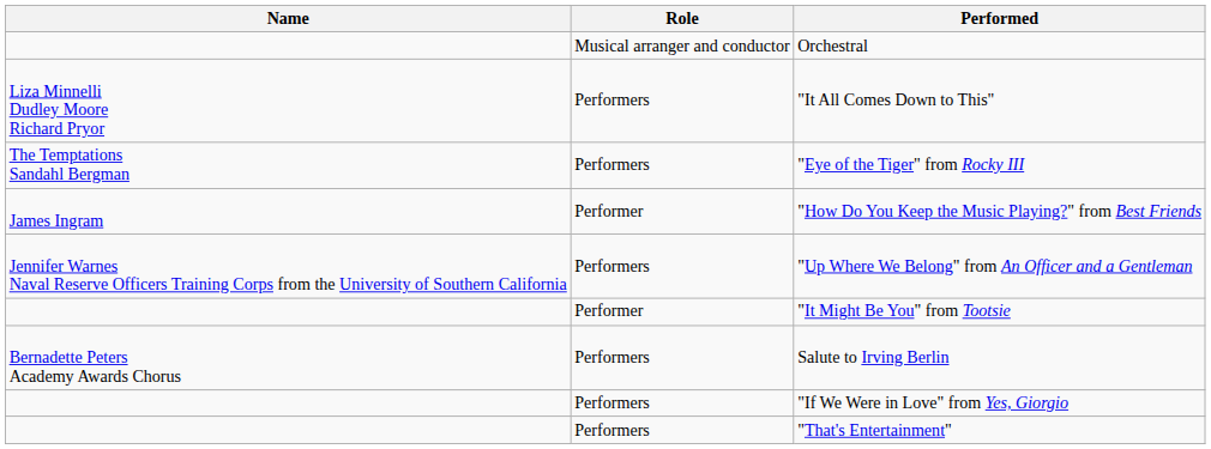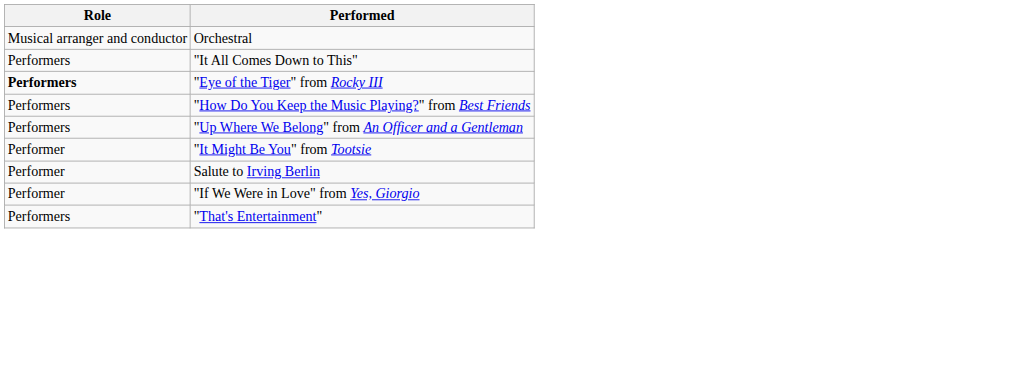 <table class="wikitable plainrowheaders sortable">
 <tr>
-<th scope="col">Name</th>
 <th scope="col" class="unsortable">Role</th>
 <th scope="col" class="unsortable">Performed</th>
 </tr>
 <tr>
-<td scope="row"></td>
 <td>Musical arranger and conductor</td>
 <td>Orchestral</td>
 </tr>
 <tr>
-<td scope="row"><br><a href='#'>Liza Minnelli</a><br><a href='#'>Dudley Moore</a><br><a href='#'>Richard Pryor</a></td>
 <td>Performers</td>
 <td>"It All Comes Down to This"</td>
 </tr>
 <tr>
-<td scope="row"><a href='#'>The Temptations</a><br><a href='#'>Sandahl Bergman</a></td>
-<td>Performers</td>
+<td><strong>Performers</strong></td>
 <td>"<a href='#'>Eye of the Tiger</a>" from <em><a href='#'>Rocky III</a></em></td>
 </tr>
 <tr>
-<td scope="row"><br><a href='#'>James Ingram</a></td>
-<td>Performer</td>
+<td>Performers</td>
 <td>"<a href='#'>How Do You Keep the Music Playing?</a>" from <em><a href='#'>Best Friends</a></em></td>
 </tr>
 <tr>
-<td scope="row"><br><a href='#'>Jennifer Warnes</a><br><a href='#'>Naval Reserve Officers Training Corps</a> from the <a href='#'>University of Southern California</a></td>
 <td>Performers</td>
 <td>"<a href='#'>Up Where We Belong</a>" from <em><a href='#'>An Officer and a Gentleman</a></em></td>
 </tr>
 <tr>
-<td scope="row"></td>
 <td>Performer</td>
 <td>"<a href='#'>It Might Be You</a>" from <em><a href='#'>Tootsie</a></em></td>
 </tr>
 <tr>
-<td scope="row"><br><a href='#'>Bernadette Peters</a><br>Academy Awards Chorus</td>
-<td>Performers</td>
+<td>Performer</td>
 <td>Salute to <a href='#'>Irving Berlin</a></td>
 </tr>
 <tr>
-<td scope="row"></td>
-<td>Performers</td>
+<td>Performer</td>
 <td>"If We Were in Love" from <em><a href='#'>Yes, Giorgio</a></em></td>
 </tr>
 <tr>
-<td scope="row"></td>
 <td>Performers</td>
 <td>"<a href='#'>That's Entertainment</a>"</td>
 </tr>
 </table>
